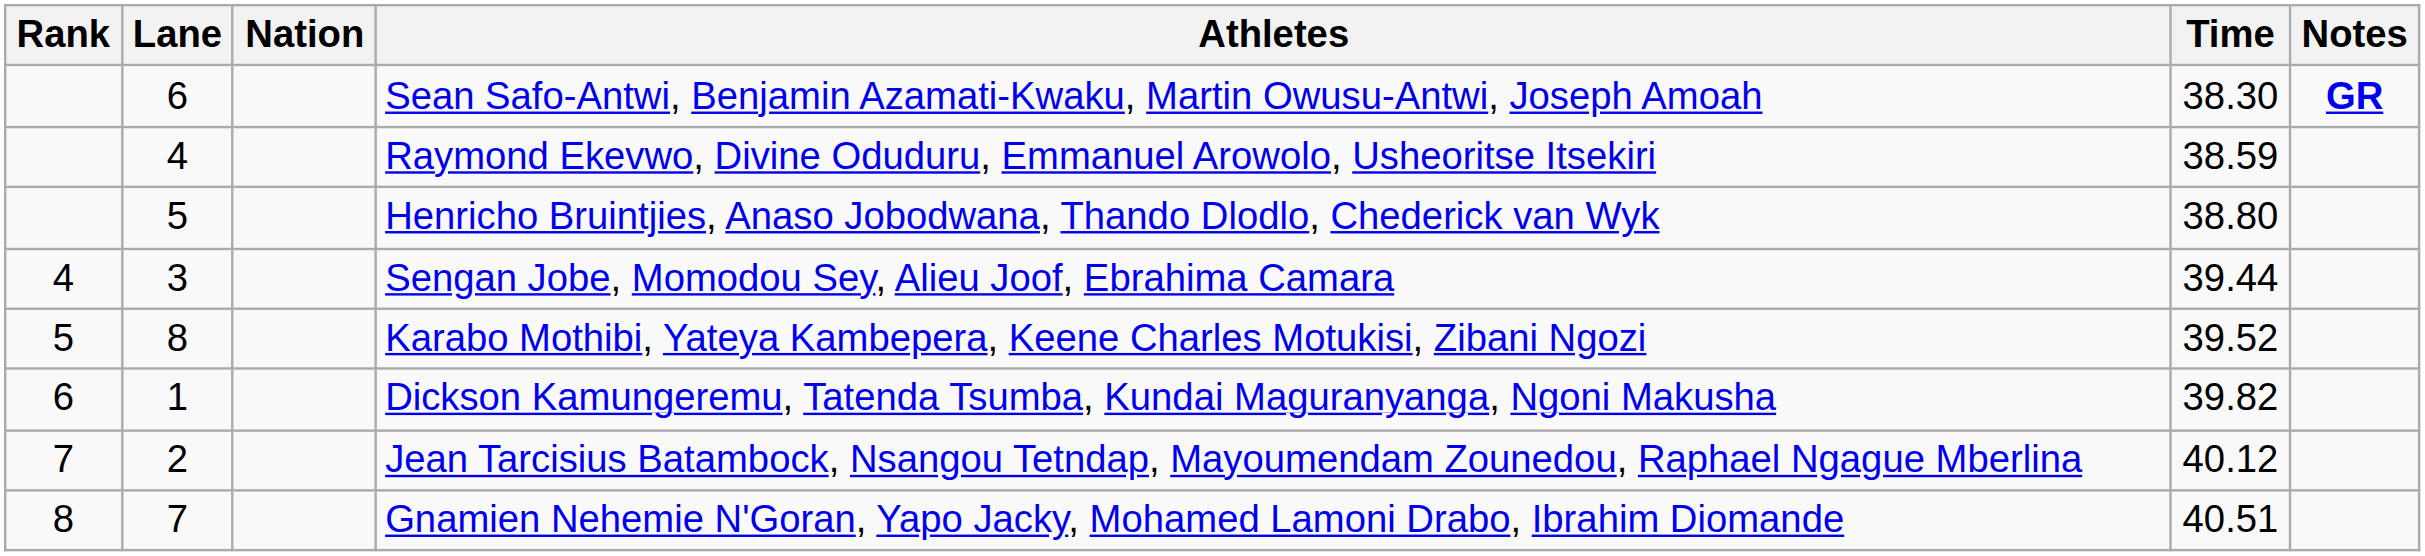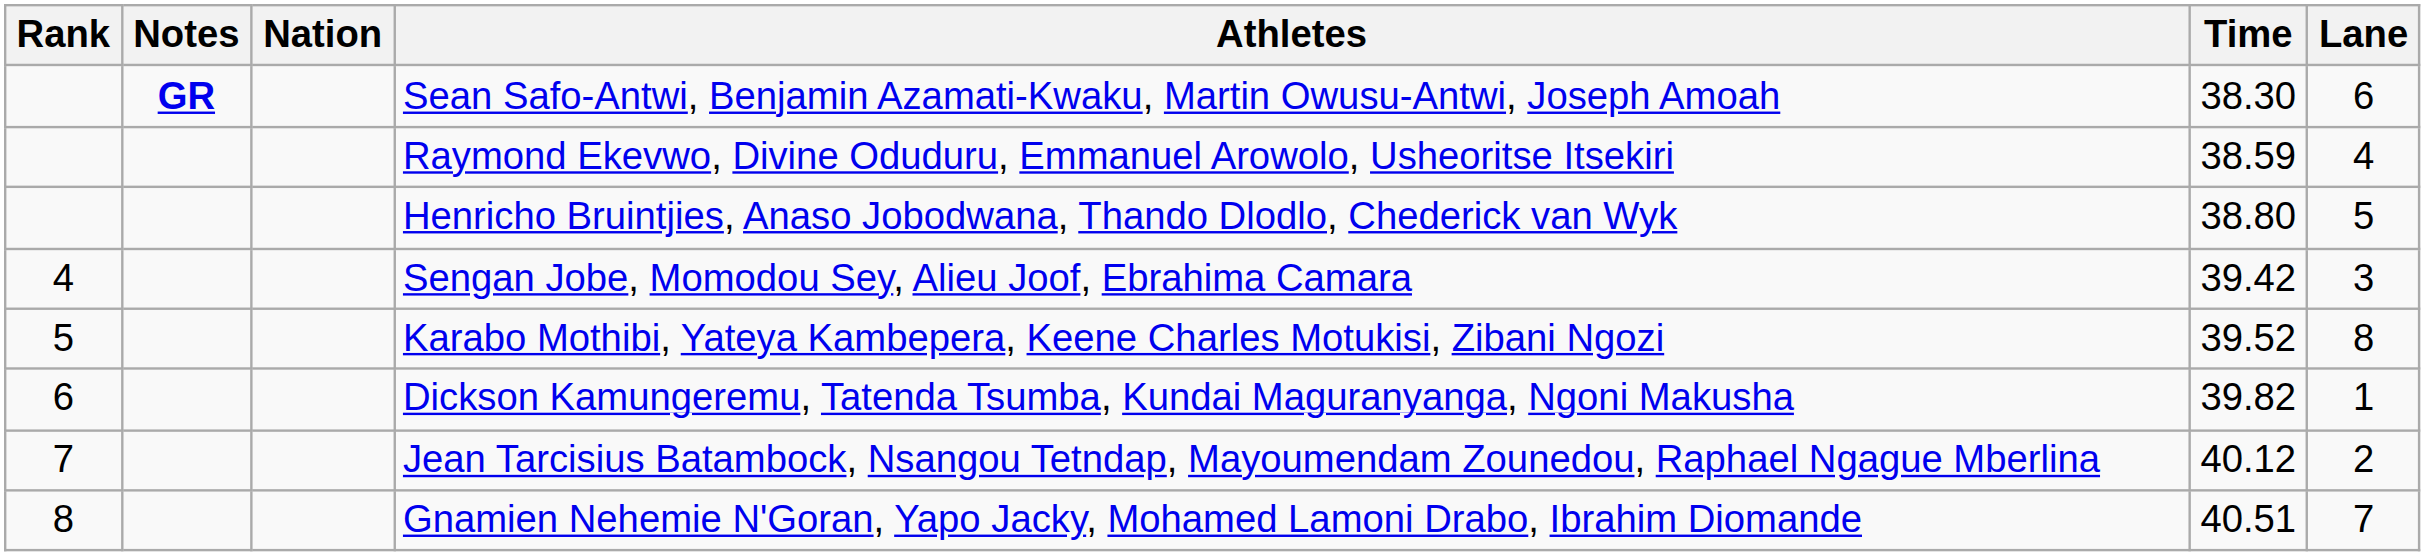 <table class="wikitable sortable" width=80% style="text-align:center;">
 <tr>
 <th>Rank</th>
-<th>Lane</th>
+<th>Notes</th>
 <th>Nation</th>
 <th>Athletes</th>
 <th>Time</th>
-<th>Notes</th>
+<th>Lane</th>
 </tr>
 <tr>
 <td></td>
-<td>6</td>
+<td><strong><a href='#'>GR</a></strong></td>
 <td align=left></td>
 <td align=left><a href='#'>Sean Safo-Antwi</a>, <a href='#'>Benjamin Azamati-Kwaku</a>, <a href='#'>Martin Owusu-Antwi</a>, <a href='#'>Joseph Amoah</a></td>
 <td>38.30</td>
-<td><strong><a href='#'>GR</a></strong></td>
+<td>6</td>
 </tr>
 <tr>
 <td></td>
-<td>4</td>
+<td></td>
 <td align=left></td>
 <td align=left><a href='#'>Raymond Ekevwo</a>, <a href='#'>Divine Oduduru</a>, <a href='#'>Emmanuel Arowolo</a>, <a href='#'>Usheoritse Itsekiri</a></td>
 <td>38.59</td>
-<td></td>
+<td>4</td>
 </tr>
 <tr>
 <td></td>
-<td>5</td>
+<td></td>
 <td align=left></td>
 <td align=left><a href='#'>Henricho Bruintjies</a>, <a href='#'>Anaso Jobodwana</a>, <a href='#'>Thando Dlodlo</a>, <a href='#'>Chederick van Wyk</a></td>
 <td>38.80</td>
-<td></td>
+<td>5</td>
 </tr>
 <tr>
 <td>4</td>
-<td>3</td>
+<td></td>
 <td align=left></td>
 <td align=left><a href='#'>Sengan Jobe</a>, <a href='#'>Momodou Sey</a>, <a href='#'>Alieu Joof</a>, <a href='#'>Ebrahima Camara</a></td>
-<td>39.44</td>
-<td></td>
+<td>39.42</td>
+<td>3</td>
 </tr>
 <tr>
 <td>5</td>
-<td>8</td>
+<td></td>
 <td align=left></td>
 <td align=left><a href='#'>Karabo Mothibi</a>, <a href='#'>Yateya Kambepera</a>, <a href='#'>Keene Charles Motukisi</a>, <a href='#'>Zibani Ngozi</a></td>
 <td>39.52</td>
-<td></td>
+<td>8</td>
 </tr>
 <tr>
 <td>6</td>
-<td>1</td>
+<td></td>
 <td align=left></td>
 <td align=left><a href='#'>Dickson Kamungeremu</a>, <a href='#'>Tatenda Tsumba</a>, <a href='#'>Kundai Maguranyanga</a>, <a href='#'>Ngoni Makusha</a></td>
 <td>39.82</td>
-<td></td>
+<td>1</td>
 </tr>
 <tr>
 <td>7</td>
-<td>2</td>
+<td></td>
 <td align=left></td>
 <td align=left><a href='#'>Jean Tarcisius Batambock</a>, <a href='#'>Nsangou Tetndap</a>, <a href='#'>Mayoumendam Zounedou</a>, <a href='#'>Raphael Ngague Mberlina</a></td>
 <td>40.12</td>
-<td></td>
+<td>2</td>
 </tr>
 <tr>
 <td>8</td>
-<td>7</td>
+<td></td>
 <td align=left></td>
 <td align=left><a href='#'>Gnamien Nehemie N'Goran</a>, <a href='#'>Yapo Jacky</a>, <a href='#'>Mohamed Lamoni Drabo</a>, <a href='#'>Ibrahim Diomande</a></td>
 <td>40.51</td>
-<td></td>
+<td>7</td>
 </tr>
 </table>
